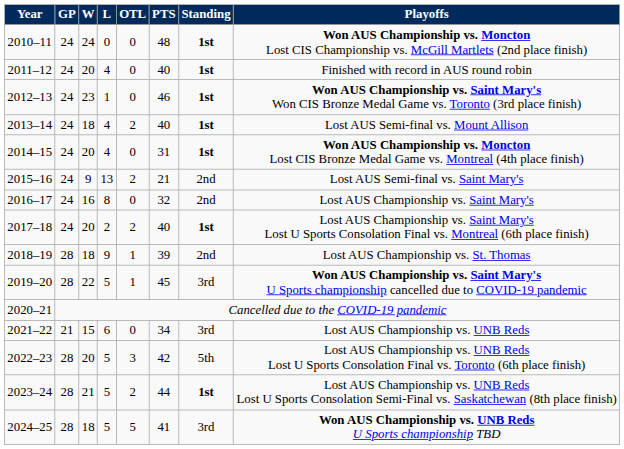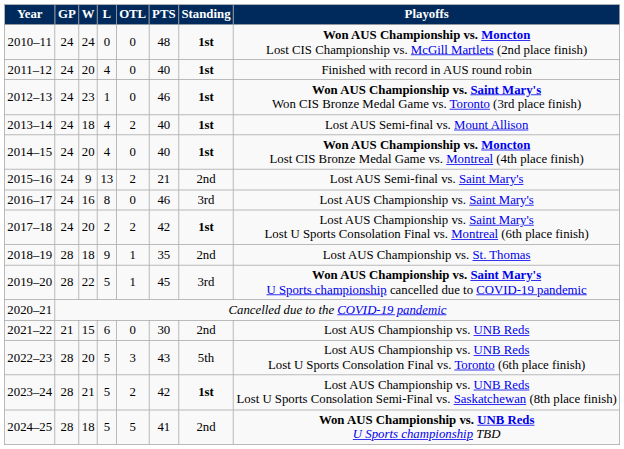 <table class="wikitable" style="text-align:center">
 <tr align="center"  style="background:#002A5C;color:#FFFFFF;">
 <td><strong>Year</strong></td>
 <td><strong>GP</strong></td>
 <td><strong>W</strong></td>
 <td><strong>L</strong></td>
 <td><strong>OTL</strong></td>
 <td><strong>PTS</strong></td>
 <td><strong>Standing</strong></td>
 <td><strong>Playoffs</strong></td>
 </tr>
 <tr align="center" bgcolor="">
 <td>2010–11</td>
 <td>24</td>
 <td>24</td>
 <td>0</td>
 <td>0</td>
 <td>48</td>
 <td><strong>1st</strong></td>
 <td><strong>Won AUS Championship  vs. <a href='#'>Moncton</a></strong><br>Lost CIS Championship  vs. <a href='#'>McGill Martlets</a> (2nd place finish)</td>
 </tr>
 <tr align="center" bgcolor="">
 <td>2011–12</td>
 <td>24</td>
 <td>20</td>
 <td>4</td>
 <td>0</td>
 <td>40</td>
 <td><strong>1st</strong></td>
 <td>Finished with  record in AUS round robin</td>
 </tr>
 <tr align="center" bgcolor="">
 <td>2012–13</td>
 <td>24</td>
 <td>23</td>
 <td>1</td>
 <td>0</td>
 <td>46</td>
 <td><strong>1st</strong></td>
 <td><strong>Won AUS Championship  vs. <a href='#'>Saint Mary's</a></strong><br>Won CIS Bronze Medal Game  vs. <a href='#'>Toronto</a> (3rd place finish)</td>
 </tr>
 <tr align="center" bgcolor="">
 <td>2013–14</td>
 <td>24</td>
 <td>18</td>
 <td>4</td>
 <td>2</td>
 <td>40</td>
 <td><strong>1st</strong></td>
 <td>Lost AUS Semi-final vs. <a href='#'>Mount Allison</a> </td>
 </tr>
 <tr align="center" bgcolor="">
 <td>2014–15</td>
 <td>24</td>
 <td>20</td>
 <td>4</td>
 <td>0</td>
-<td>31</td>
+<td>40</td>
 <td><strong>1st</strong></td>
 <td><strong>Won AUS Championship vs. <a href='#'>Moncton</a> </strong><br>Lost CIS Bronze Medal Game  vs. <a href='#'>Montreal</a> (4th place finish)</td>
 </tr>
 <tr align="center" bgcolor="">
 <td>2015–16</td>
 <td>24</td>
 <td>9</td>
 <td>13</td>
 <td>2</td>
 <td>21</td>
 <td>2nd</td>
 <td>Lost AUS Semi-final vs. <a href='#'>Saint Mary's</a> </td>
 </tr>
 <tr align="center" bgcolor="">
 <td>2016–17</td>
 <td>24</td>
 <td>16</td>
 <td>8</td>
 <td>0</td>
-<td>32</td>
-<td>2nd</td>
+<td>46</td>
+<td>3rd</td>
 <td>Lost AUS Championship vs. <a href='#'>Saint Mary's</a> </td>
 </tr>
 <tr align="center" bgcolor="">
 <td>2017–18</td>
 <td>24</td>
 <td>20</td>
 <td>2</td>
 <td>2</td>
-<td>40</td>
+<td>42</td>
 <td><strong>1st</strong></td>
 <td>Lost AUS Championship vs. <a href='#'>Saint Mary's</a> <br>Lost U Sports Consolation Final  vs. <a href='#'>Montreal</a> (6th place finish)</td>
 </tr>
 <tr align="center" bgcolor="">
 <td>2018–19</td>
 <td>28</td>
 <td>18</td>
 <td>9</td>
 <td>1</td>
-<td>39</td>
+<td>35</td>
 <td>2nd</td>
 <td>Lost AUS Championship vs. <a href='#'>St. Thomas</a> </td>
 </tr>
 <tr align="center" bgcolor="">
 <td>2019–20</td>
 <td>28</td>
 <td>22</td>
 <td>5</td>
 <td>1</td>
 <td>45</td>
 <td>3rd</td>
 <td><strong>Won AUS Championship vs. <a href='#'>Saint Mary's</a> </strong><br><a href='#'>U Sports championship</a> cancelled due to <a href='#'>COVID-19 pandemic</a></td>
 </tr>
 <tr align="center" bgcolor="">
 <td>2020–21</td>
 <td align="center" colspan=8><em>Cancelled due to the <a href='#'>COVID-19 pandemic</a></em></td>
 </tr>
 <tr align="center" bgcolor="">
 <td>2021–22</td>
 <td>21</td>
 <td>15</td>
 <td>6</td>
 <td>0</td>
-<td>34</td>
-<td>3rd</td>
+<td>30</td>
+<td>2nd</td>
 <td>Lost AUS Championship vs. <a href='#'>UNB Reds</a> </td>
 </tr>
 <tr align="center" bgcolor="">
 <td>2022–23</td>
 <td>28</td>
 <td>20</td>
 <td>5</td>
 <td>3</td>
-<td>42</td>
+<td>43</td>
 <td>5th</td>
 <td>Lost AUS Championship vs. <a href='#'>UNB Reds</a> <br>Lost U Sports Consolation Final  vs. <a href='#'>Toronto</a> (6th place finish)</td>
 </tr>
 <tr align="center" bgcolor="">
 <td>2023–24</td>
 <td>28</td>
 <td>21</td>
 <td>5</td>
 <td>2</td>
-<td>44</td>
+<td>42</td>
 <td><strong>1st</strong></td>
 <td>Lost AUS Championship vs. <a href='#'>UNB Reds</a> <br>Lost U Sports Consolation Semi-Final  vs. <a href='#'>Saskatchewan</a> (8th place finish)</td>
 </tr>
 <tr align="center" bgcolor="">
 <td>2024–25</td>
 <td>28</td>
 <td>18</td>
 <td>5</td>
 <td>5</td>
 <td>41</td>
-<td>3rd</td>
+<td>2nd</td>
 <td><strong>Won AUS Championship vs. <a href='#'>UNB Reds</a> </strong><br><em><a href='#'>U Sports championship</a> TBD</em></td>
 </tr>
 </table>
